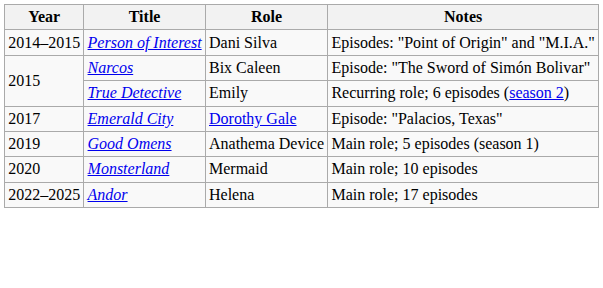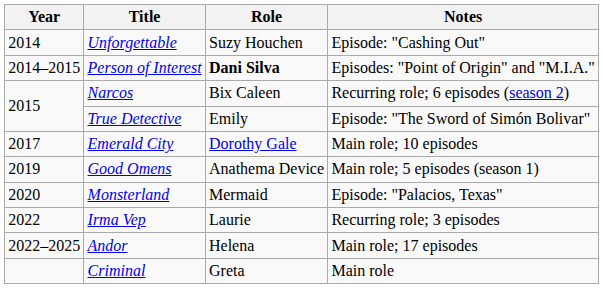 <table class="wikitable sortable">
 <tr>
 <th>Year</th>
 <th>Title</th>
 <th>Role</th>
 <th>Notes</th>
 </tr>
 <tr>
+<td>2014</td>
+<td><em><a href='#'>Unforgettable</a></em></td>
+<td>Suzy Houchen</td>
+<td>Episode: "Cashing Out"</td>
+</tr>
+<tr>
 <td>2014–2015</td>
 <td><em><a href='#'>Person of Interest</a></em></td>
-<td>Dani Silva</td>
+<td><strong>Dani Silva</strong></td>
 <td>Episodes: "Point of Origin" and "M.I.A."</td>
 </tr>
 <tr>
 <td rowspan="2">2015</td>
 <td><em><a href='#'>Narcos</a></em></td>
 <td>Bix Caleen</td>
-<td>Episode: "The Sword of Simón Bolivar"</td>
+<td>Recurring role; 6 episodes (<a href='#'>season 2</a>)</td>
 </tr>
 <tr>
 <td><em><a href='#'>True Detective</a></em></td>
 <td>Emily</td>
-<td>Recurring role; 6 episodes (<a href='#'>season 2</a>)</td>
+<td>Episode: "The Sword of Simón Bolivar"</td>
 </tr>
 <tr>
 <td>2017</td>
 <td><em><a href='#'>Emerald City</a></em></td>
 <td><a href='#'>Dorothy Gale</a></td>
-<td>Episode: "Palacios, Texas"</td>
+<td>Main role; 10 episodes</td>
 </tr>
 <tr>
 <td>2019</td>
 <td><em><a href='#'>Good Omens</a></em></td>
 <td>Anathema Device</td>
 <td>Main role; 5 episodes (season 1)</td>
 </tr>
 <tr>
 <td>2020</td>
 <td><em><a href='#'>Monsterland</a></em></td>
 <td>Mermaid</td>
-<td>Main role; 10 episodes</td>
+<td>Episode: "Palacios, Texas"</td>
+</tr>
+<tr>
+<td>2022</td>
+<td><em><a href='#'>Irma Vep</a></em></td>
+<td>Laurie</td>
+<td>Recurring role; 3 episodes</td>
 </tr>
 <tr>
 <td>2022–2025</td>
 <td><em><a href='#'>Andor</a></em></td>
 <td>Helena</td>
 <td>Main role; 17 episodes</td>
 </tr>
+<tr>
+<td></td>
+<td><em><a href='#'>Criminal</a></em></td>
+<td>Greta</td>
+<td>Main role</td>
+</tr>
 </table>
